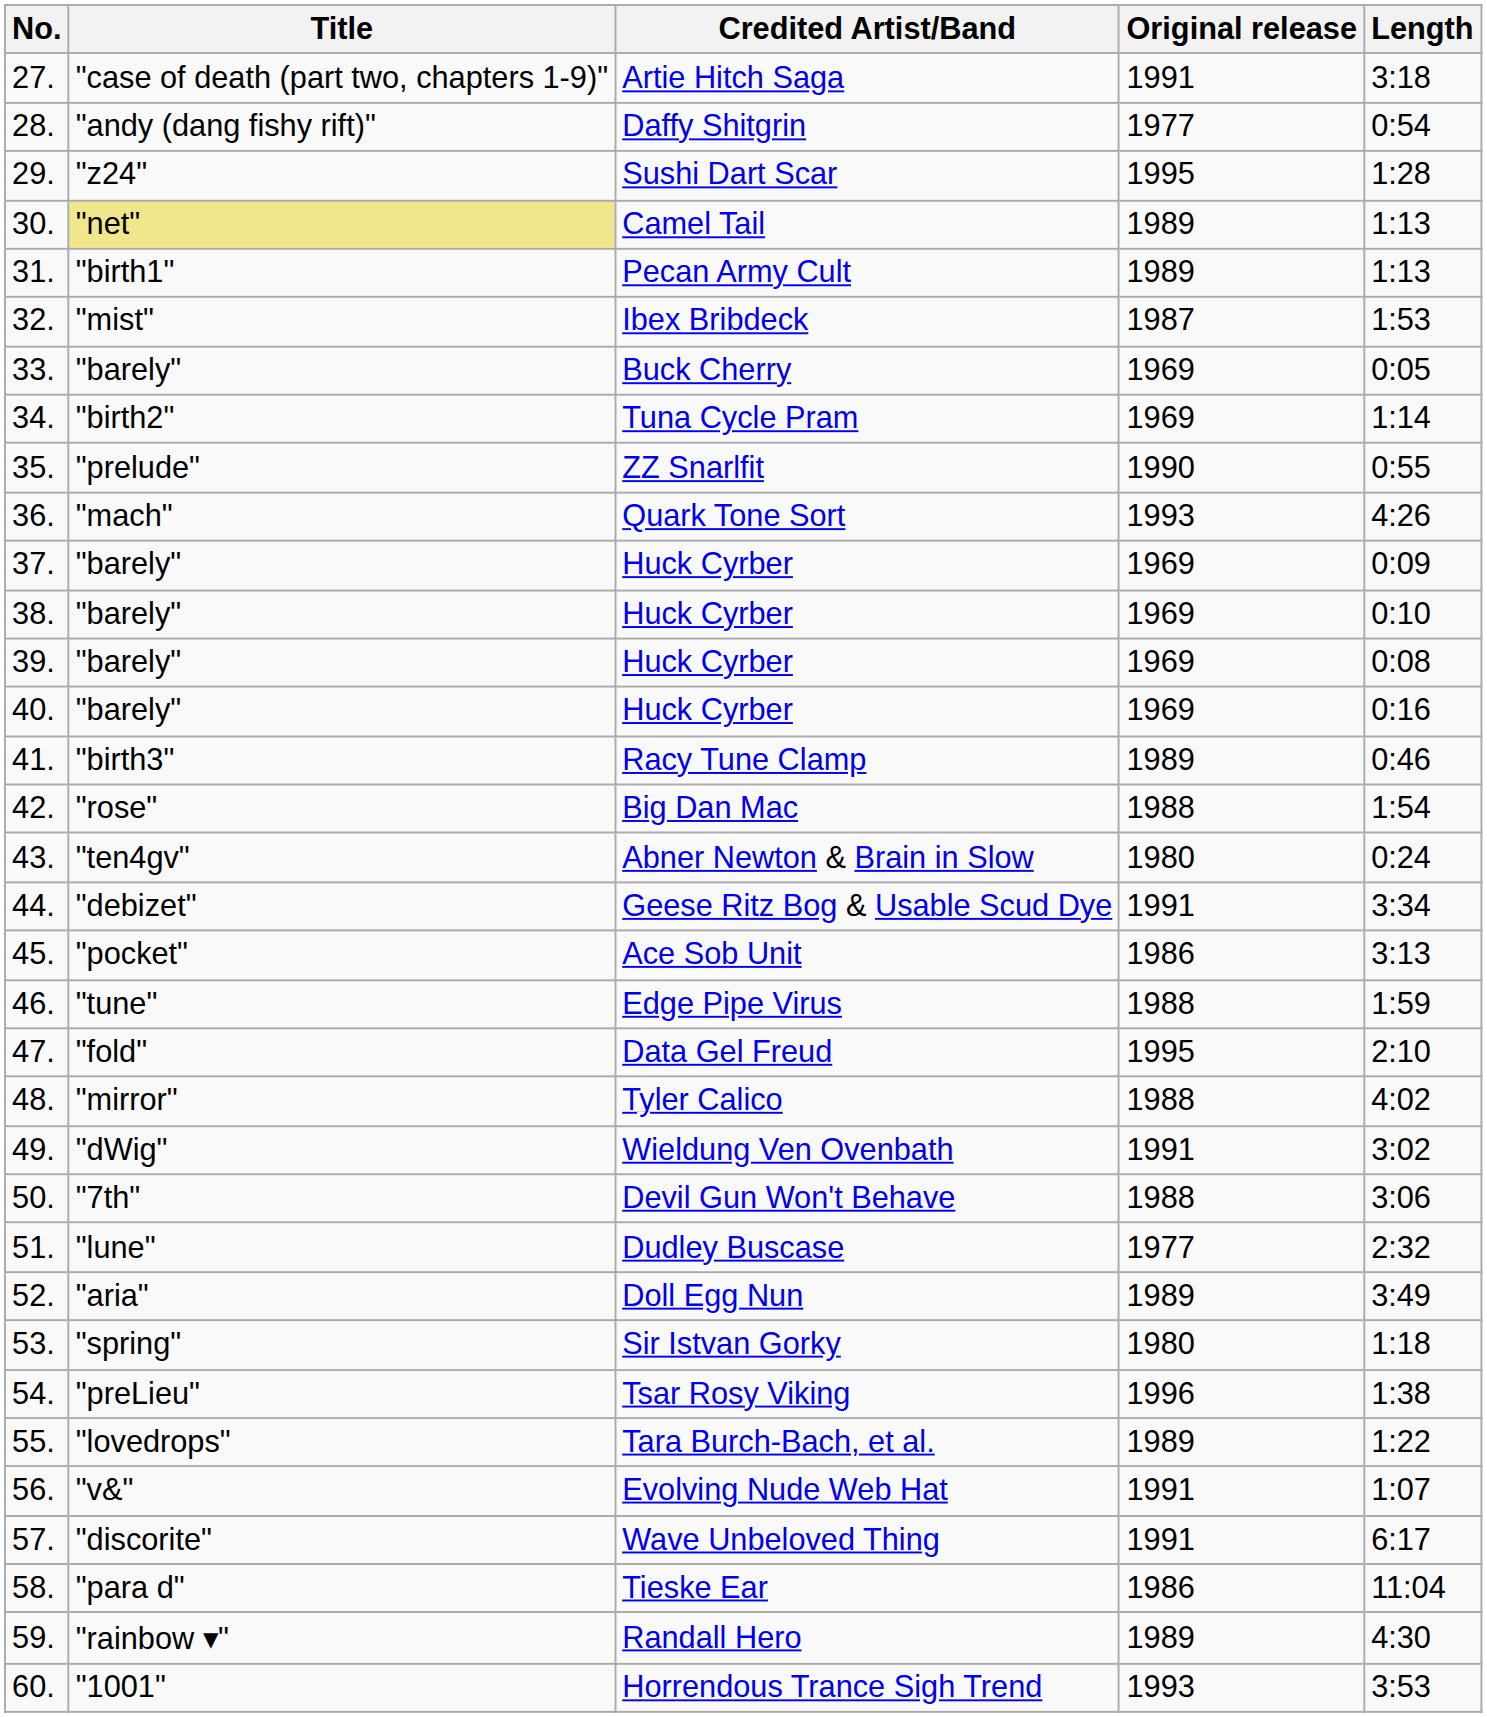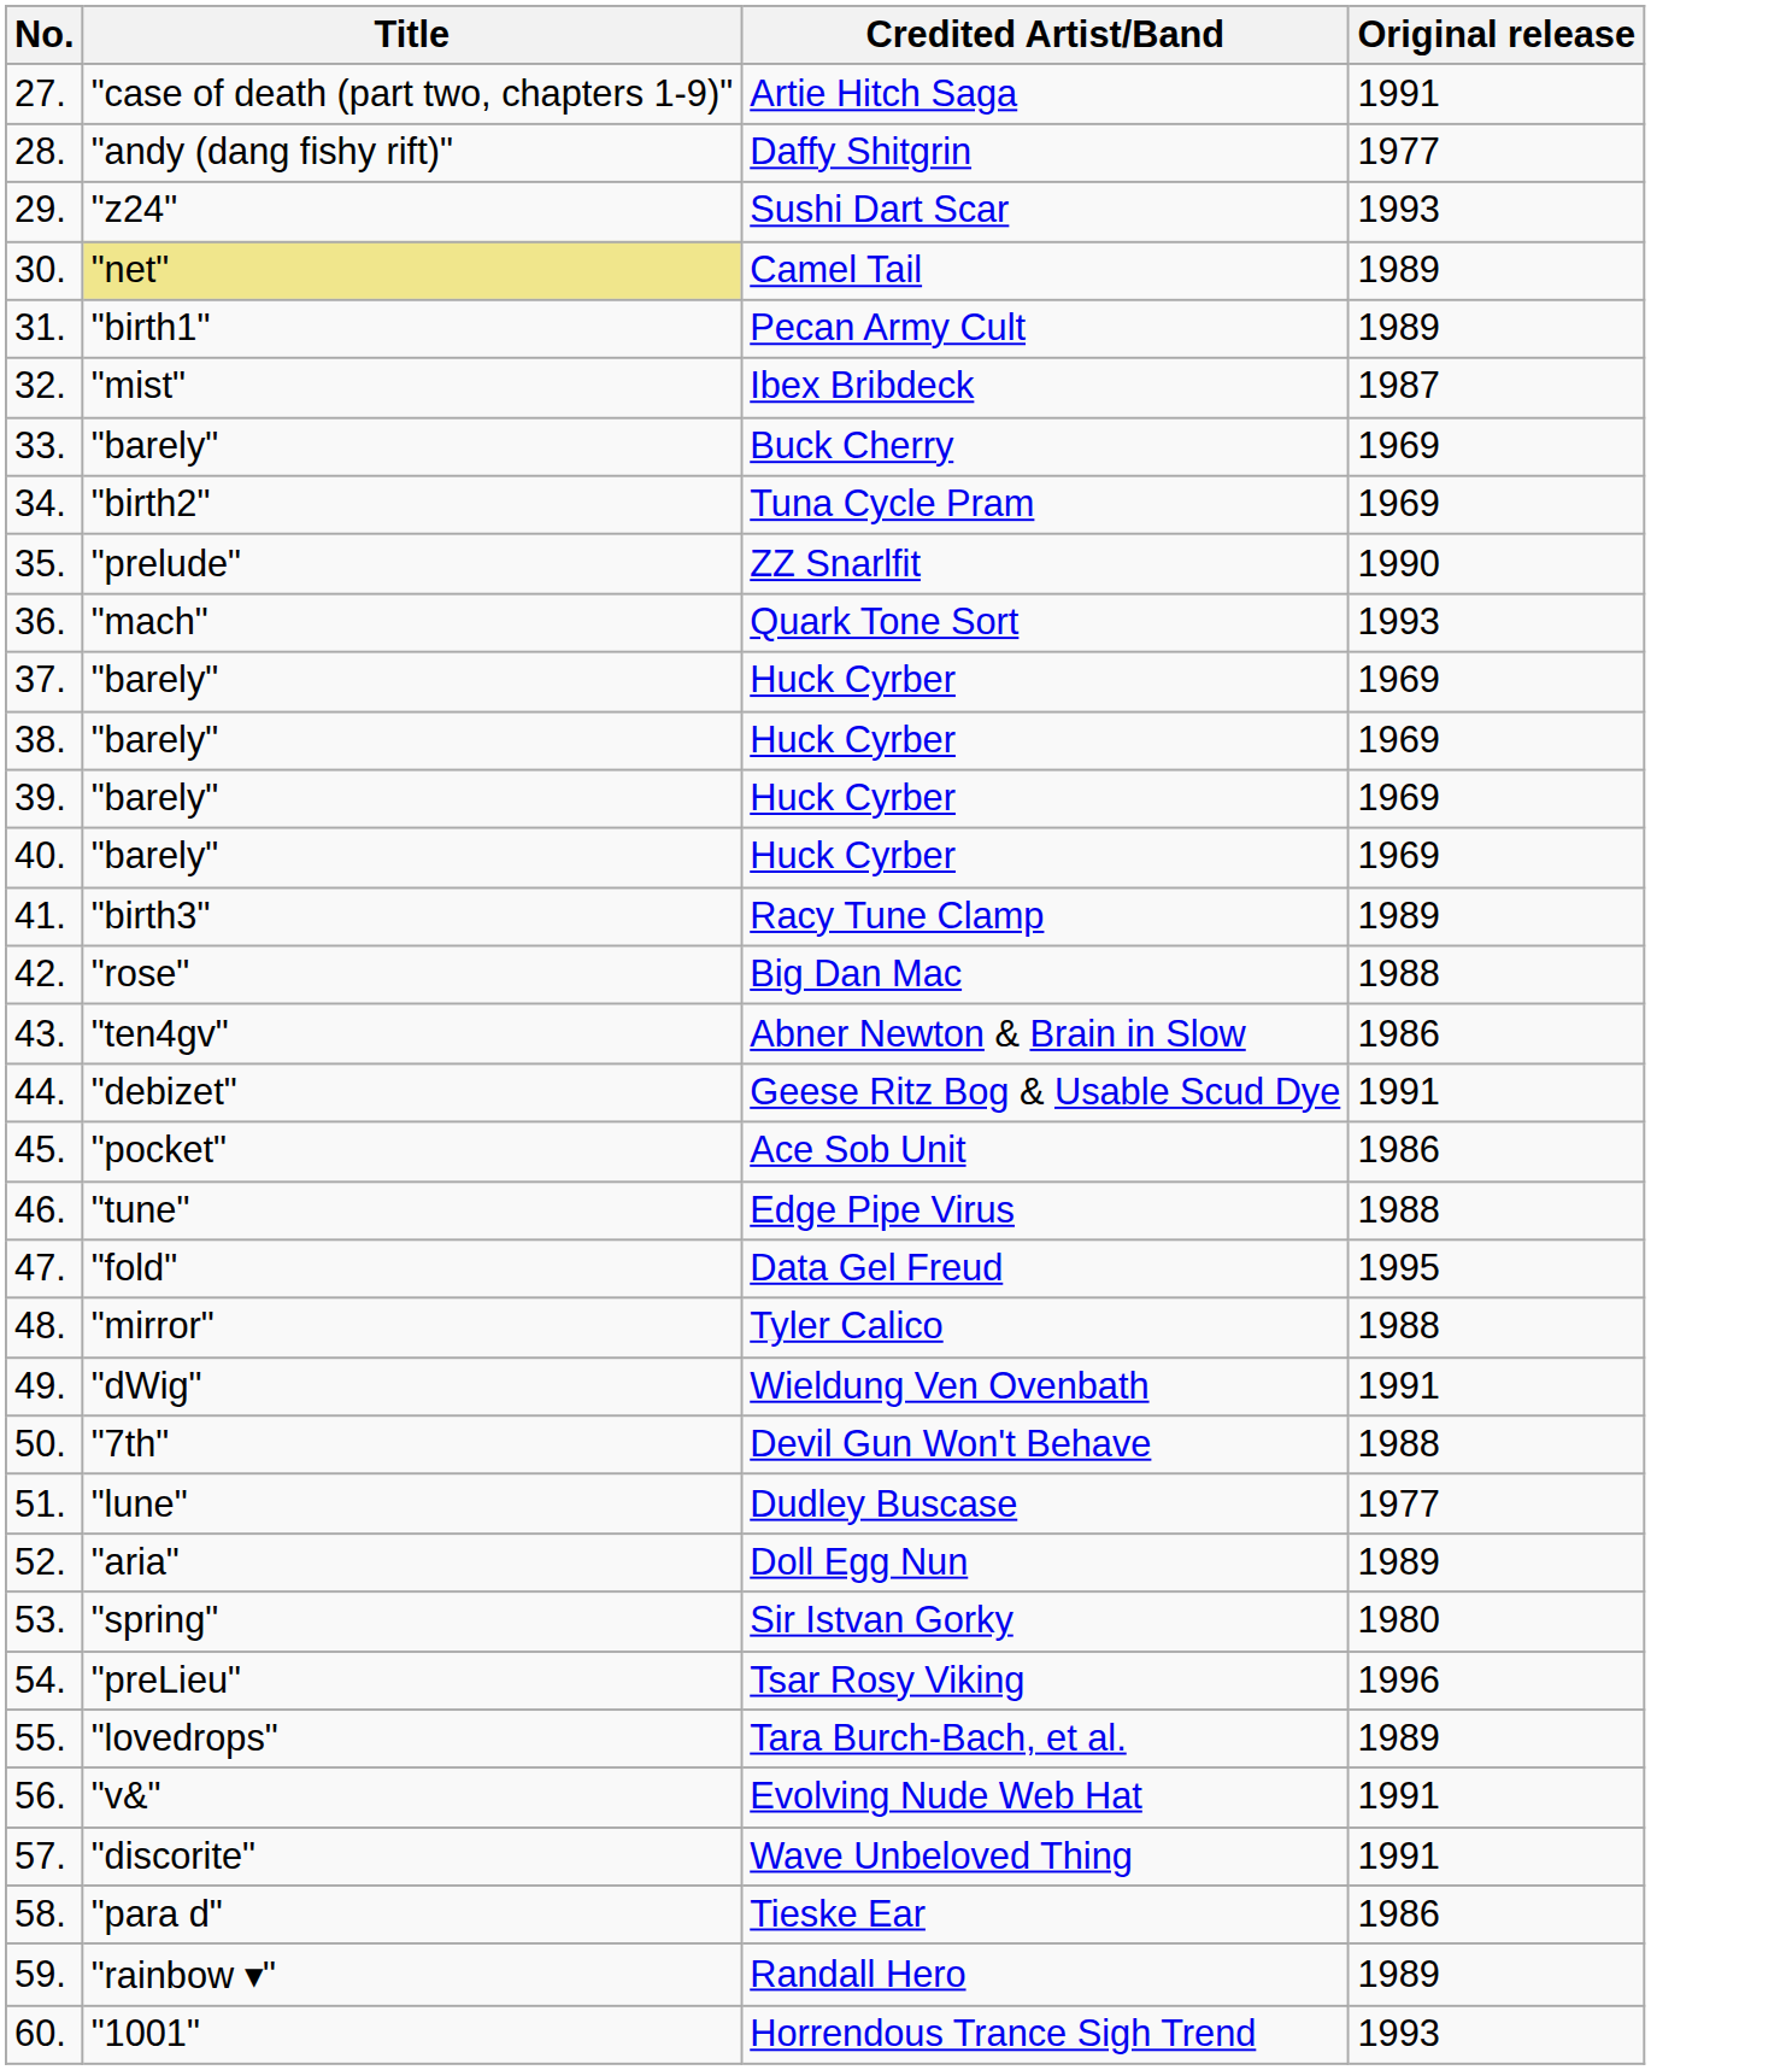 <table class="wikitable">
 <tr>
 <th>No.</th>
 <th>Title</th>
 <th>Credited Artist/Band</th>
 <th>Original release</th>
-<th>Length</th>
 </tr>
 <tr>
 <td>27.</td>
 <td>"case of death (part two, chapters 1-9)"</td>
 <td><a href='#'>Artie Hitch Saga</a></td>
 <td>1991</td>
-<td>3:18</td>
 </tr>
 <tr>
 <td>28.</td>
 <td>"andy (dang fishy rift)"</td>
 <td><a href='#'>Daffy Shitgrin</a></td>
 <td>1977</td>
-<td>0:54</td>
 </tr>
 <tr>
 <td>29.</td>
 <td>"z24"</td>
 <td><a href='#'>Sushi Dart Scar</a></td>
-<td>1995</td>
-<td>1:28</td>
+<td>1993</td>
 </tr>
 <tr>
 <td>30.</td>
 <td style="background: khaki;">"net"</td>
 <td><a href='#'>Camel Tail</a></td>
 <td>1989</td>
-<td>1:13</td>
 </tr>
 <tr>
 <td>31.</td>
 <td>"birth1"</td>
 <td><a href='#'>Pecan Army Cult</a></td>
 <td>1989</td>
-<td>1:13</td>
 </tr>
 <tr>
 <td>32.</td>
 <td>"mist"</td>
 <td><a href='#'>Ibex Bribdeck</a></td>
 <td>1987</td>
-<td>1:53</td>
 </tr>
 <tr>
 <td>33.</td>
 <td>"barely"</td>
 <td><a href='#'>Buck Cherry</a></td>
 <td>1969</td>
-<td>0:05</td>
 </tr>
 <tr>
 <td>34.</td>
 <td>"birth2"</td>
 <td><a href='#'>Tuna Cycle Pram</a></td>
 <td>1969</td>
-<td>1:14</td>
 </tr>
 <tr>
 <td>35.</td>
 <td>"prelude"</td>
 <td><a href='#'>ZZ Snarlfit</a></td>
 <td>1990</td>
-<td>0:55</td>
 </tr>
 <tr>
 <td>36.</td>
 <td>"mach"</td>
 <td><a href='#'>Quark Tone Sort</a></td>
 <td>1993</td>
-<td>4:26</td>
 </tr>
 <tr>
 <td>37.</td>
 <td>"barely"</td>
 <td><a href='#'>Huck Cyrber</a></td>
 <td>1969</td>
-<td>0:09</td>
 </tr>
 <tr>
 <td>38.</td>
 <td>"barely"</td>
 <td><a href='#'>Huck Cyrber</a></td>
 <td>1969</td>
-<td>0:10</td>
 </tr>
 <tr>
 <td>39.</td>
 <td>"barely"</td>
 <td><a href='#'>Huck Cyrber</a></td>
 <td>1969</td>
-<td>0:08</td>
 </tr>
 <tr>
 <td>40.</td>
 <td>"barely"</td>
 <td><a href='#'>Huck Cyrber</a></td>
 <td>1969</td>
-<td>0:16</td>
 </tr>
 <tr>
 <td>41.</td>
 <td>"birth3"</td>
 <td><a href='#'>Racy Tune Clamp</a></td>
 <td>1989</td>
-<td>0:46</td>
 </tr>
 <tr>
 <td>42.</td>
 <td>"rose"</td>
 <td><a href='#'>Big Dan Mac</a></td>
 <td>1988</td>
-<td>1:54</td>
 </tr>
 <tr>
 <td>43.</td>
 <td>"ten4gv"</td>
 <td><a href='#'>Abner Newton</a> & <a href='#'>Brain in Slow</a></td>
-<td>1980</td>
-<td>0:24</td>
+<td>1986</td>
 </tr>
 <tr>
 <td>44.</td>
 <td>"debizet"</td>
 <td><a href='#'>Geese Ritz Bog</a> & <a href='#'>Usable Scud Dye</a></td>
 <td>1991</td>
-<td>3:34</td>
 </tr>
 <tr>
 <td>45.</td>
 <td>"pocket"</td>
 <td><a href='#'>Ace Sob Unit</a></td>
 <td>1986</td>
-<td>3:13</td>
 </tr>
 <tr>
 <td>46.</td>
 <td>"tune"</td>
 <td><a href='#'>Edge Pipe Virus</a></td>
 <td>1988</td>
-<td>1:59</td>
 </tr>
 <tr>
 <td>47.</td>
 <td>"fold"</td>
 <td><a href='#'>Data Gel Freud</a></td>
 <td>1995</td>
-<td>2:10</td>
 </tr>
 <tr>
 <td>48.</td>
 <td>"mirror"</td>
 <td><a href='#'>Tyler Calico</a></td>
 <td>1988</td>
-<td>4:02</td>
 </tr>
 <tr>
 <td>49.</td>
 <td>"dWig"</td>
 <td><a href='#'>Wieldung Ven Ovenbath</a></td>
 <td>1991</td>
-<td>3:02</td>
 </tr>
 <tr>
 <td>50.</td>
 <td>"7th"</td>
 <td><a href='#'>Devil Gun Won't Behave</a></td>
 <td>1988</td>
-<td>3:06</td>
 </tr>
 <tr>
 <td>51.</td>
 <td>"lune"</td>
 <td><a href='#'>Dudley Buscase</a></td>
 <td>1977</td>
-<td>2:32</td>
 </tr>
 <tr>
 <td>52.</td>
 <td>"aria"</td>
 <td><a href='#'>Doll Egg Nun</a></td>
 <td>1989</td>
-<td>3:49</td>
 </tr>
 <tr>
 <td>53.</td>
 <td>"spring"</td>
 <td><a href='#'>Sir Istvan Gorky</a></td>
 <td>1980</td>
-<td>1:18</td>
 </tr>
 <tr>
 <td>54.</td>
 <td>"preLieu"</td>
 <td><a href='#'>Tsar Rosy Viking</a></td>
 <td>1996</td>
-<td>1:38</td>
 </tr>
 <tr>
 <td>55.</td>
 <td>"lovedrops"</td>
 <td><a href='#'>Tara Burch-Bach, et al.</a></td>
 <td>1989</td>
-<td>1:22</td>
 </tr>
 <tr>
 <td>56.</td>
 <td>"v&"</td>
 <td><a href='#'>Evolving Nude Web Hat</a></td>
 <td>1991</td>
-<td>1:07</td>
 </tr>
 <tr>
 <td>57.</td>
 <td>"discorite"</td>
 <td><a href='#'>Wave Unbeloved Thing</a></td>
 <td>1991</td>
-<td>6:17</td>
 </tr>
 <tr>
 <td>58.</td>
 <td>"para d"</td>
 <td><a href='#'>Tieske Ear</a></td>
 <td>1986</td>
-<td>11:04</td>
 </tr>
 <tr>
 <td>59.</td>
 <td>"rainbow ▾"</td>
 <td><a href='#'>Randall Hero</a></td>
 <td>1989</td>
-<td>4:30</td>
 </tr>
 <tr>
 <td>60.</td>
 <td>"1001"</td>
 <td><a href='#'>Horrendous Trance Sigh Trend</a></td>
 <td>1993</td>
-<td>3:53</td>
 </tr>
 </table>
